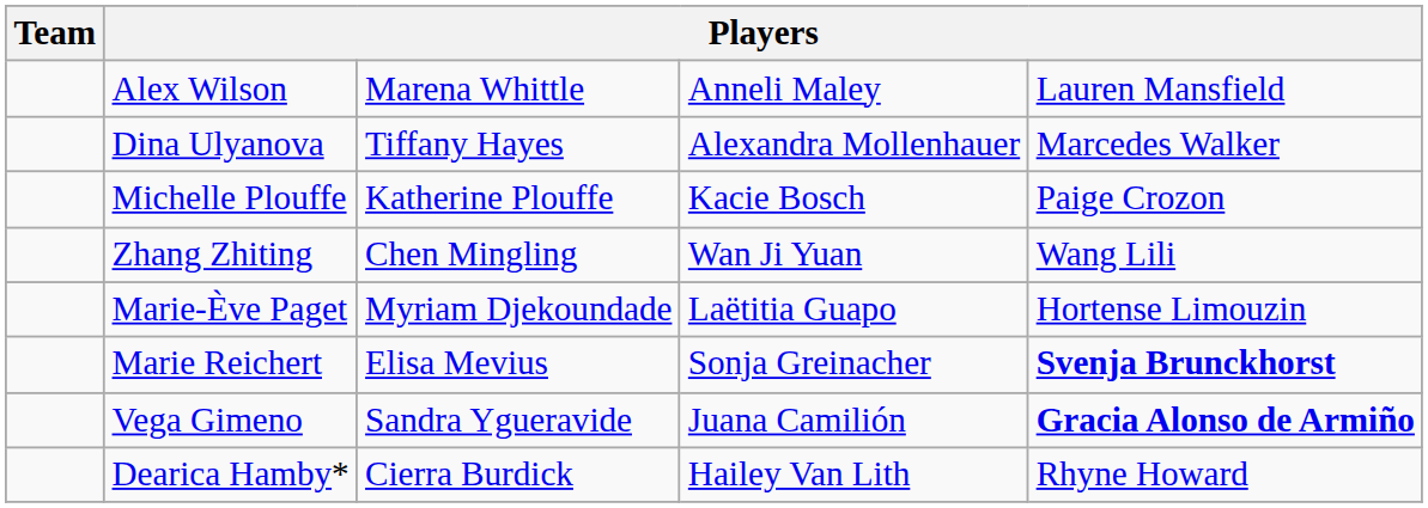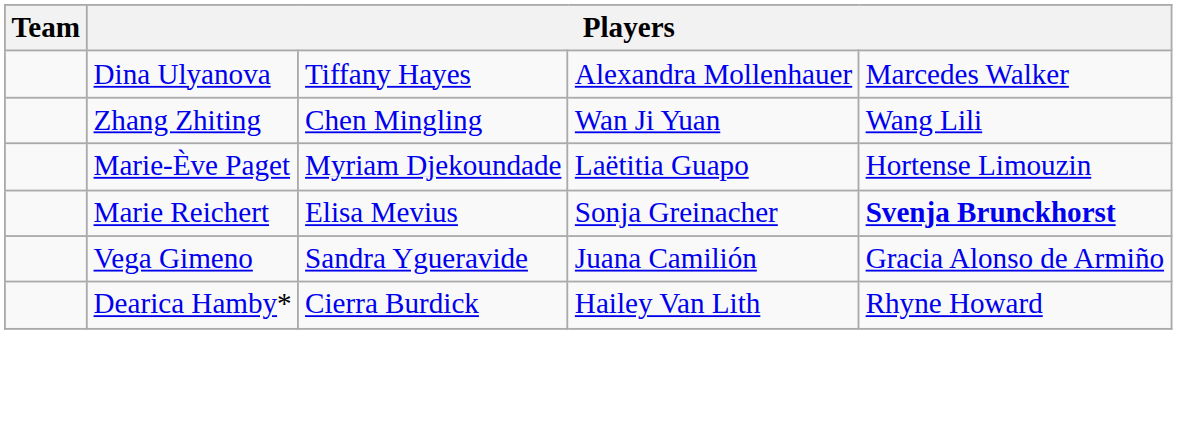 <table class="wikitable sortable">
 <tr>
 <th>Team</th>
 <th colspan=4>Players</th>
 </tr>
 <tr>
 <td></td>
-<td><a href='#'>Alex Wilson</a></td>
-<td><a href='#'>Marena Whittle</a></td>
-<td><a href='#'>Anneli Maley</a></td>
-<td><a href='#'>Lauren Mansfield</a></td>
-</tr>
-<tr>
-<td></td>
 <td><a href='#'>Dina Ulyanova</a></td>
 <td><a href='#'>Tiffany Hayes</a></td>
 <td><a href='#'>Alexandra Mollenhauer</a></td>
 <td><a href='#'>Marcedes Walker</a></td>
-</tr>
-<tr>
-<td></td>
-<td><a href='#'>Michelle Plouffe</a></td>
-<td><a href='#'>Katherine Plouffe</a></td>
-<td><a href='#'>Kacie Bosch</a></td>
-<td><a href='#'>Paige Crozon</a></td>
 </tr>
 <tr>
 <td></td>
 <td><a href='#'>Zhang Zhiting</a></td>
 <td><a href='#'>Chen Mingling</a></td>
 <td><a href='#'>Wan Ji Yuan</a></td>
 <td><a href='#'>Wang Lili</a></td>
 </tr>
 <tr>
 <td></td>
 <td><a href='#'>Marie-Ève Paget</a></td>
 <td><a href='#'>Myriam Djekoundade</a></td>
 <td><a href='#'>Laëtitia Guapo</a></td>
 <td><a href='#'>Hortense Limouzin</a></td>
 </tr>
 <tr>
 <td></td>
 <td><a href='#'>Marie Reichert</a></td>
 <td><a href='#'>Elisa Mevius</a></td>
 <td><a href='#'>Sonja Greinacher</a></td>
 <td><strong><a href='#'>Svenja Brunckhorst</a></strong></td>
 </tr>
 <tr>
 <td></td>
 <td><a href='#'>Vega Gimeno</a></td>
 <td><a href='#'>Sandra Ygueravide</a></td>
 <td><a href='#'>Juana Camilión</a></td>
-<td><strong><a href='#'>Gracia Alonso de Armiño</a></strong></td>
+<td><a href='#'>Gracia Alonso de Armiño</a></td>
 </tr>
 <tr>
 <td></td>
 <td><a href='#'>Dearica Hamby</a>*</td>
 <td><a href='#'>Cierra Burdick</a></td>
 <td><a href='#'>Hailey Van Lith</a></td>
 <td><a href='#'>Rhyne Howard</a></td>
 </tr>
 </table>
